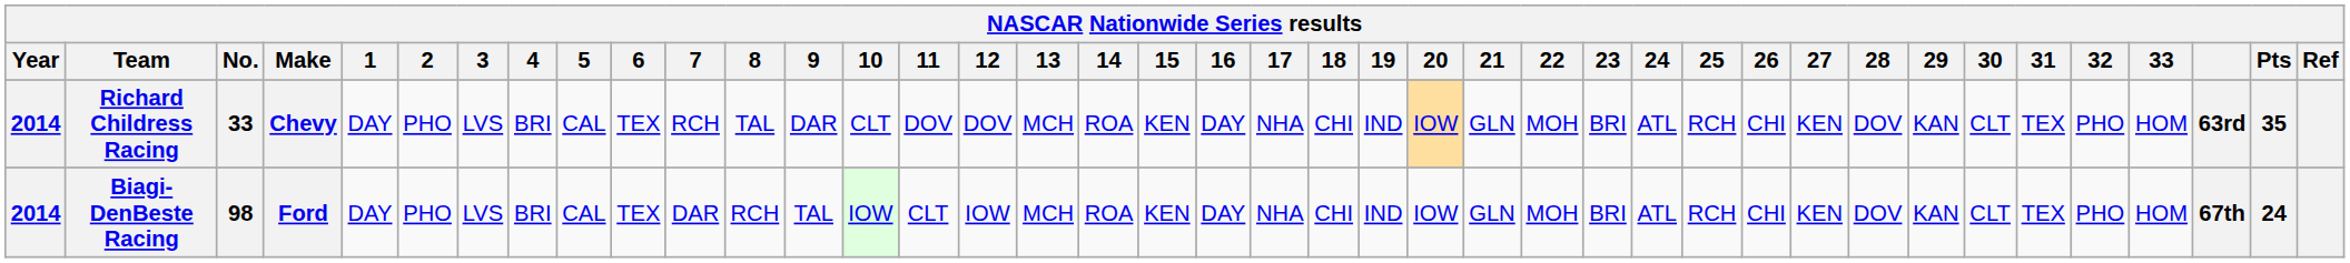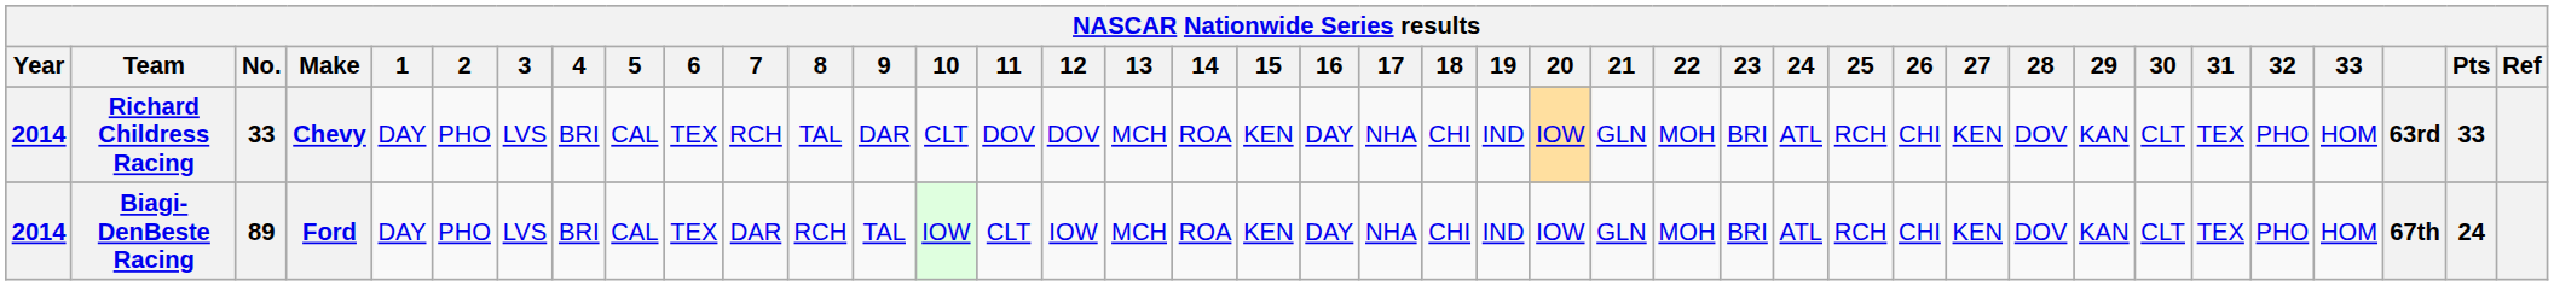 <table class="wikitable" style="text-align:center; font-size:75%">
 <tr>
 <th colspan=42><a href='#'>NASCAR</a> <a href='#'>Nationwide Series</a> results</th>
 </tr>
 <tr>
 <th>Year</th>
 <th>Team</th>
 <th>No.</th>
 <th>Make</th>
 <th>1</th>
 <th>2</th>
 <th>3</th>
 <th>4</th>
 <th>5</th>
 <th>6</th>
 <th>7</th>
 <th>8</th>
 <th>9</th>
 <th>10</th>
 <th>11</th>
 <th>12</th>
 <th>13</th>
 <th>14</th>
 <th>15</th>
 <th>16</th>
 <th>17</th>
 <th>18</th>
 <th>19</th>
 <th>20</th>
 <th>21</th>
 <th>22</th>
 <th>23</th>
 <th>24</th>
 <th>25</th>
 <th>26</th>
 <th>27</th>
 <th>28</th>
 <th>29</th>
 <th>30</th>
 <th>31</th>
 <th>32</th>
 <th>33</th>
 <th></th>
 <th>Pts</th>
 <th>Ref</th>
 </tr>
 <tr>
 <th><a href='#'>2014</a></th>
 <th><a href='#'>Richard Childress Racing</a></th>
 <th>33</th>
 <th><a href='#'>Chevy</a></th>
 <td><a href='#'>DAY</a></td>
 <td><a href='#'>PHO</a></td>
 <td><a href='#'>LVS</a></td>
 <td><a href='#'>BRI</a></td>
 <td><a href='#'>CAL</a></td>
 <td><a href='#'>TEX</a></td>
 <td><a href='#'>RCH</a></td>
 <td><a href='#'>TAL</a></td>
 <td><a href='#'>DAR</a></td>
 <td><a href='#'>CLT</a></td>
 <td><a href='#'>DOV</a></td>
 <td><a href='#'>DOV</a></td>
 <td><a href='#'>MCH</a></td>
 <td><a href='#'>ROA</a></td>
 <td><a href='#'>KEN</a></td>
 <td><a href='#'>DAY</a></td>
 <td><a href='#'>NHA</a></td>
 <td><a href='#'>CHI</a></td>
 <td><a href='#'>IND</a></td>
 <td style="background:#FFDF9F;"><a href='#'>IOW</a><br></td>
 <td><a href='#'>GLN</a></td>
 <td><a href='#'>MOH</a></td>
 <td><a href='#'>BRI</a></td>
 <td><a href='#'>ATL</a></td>
 <td><a href='#'>RCH</a></td>
 <td><a href='#'>CHI</a></td>
 <td><a href='#'>KEN</a></td>
 <td><a href='#'>DOV</a></td>
 <td><a href='#'>KAN</a></td>
 <td><a href='#'>CLT</a></td>
 <td><a href='#'>TEX</a></td>
 <td><a href='#'>PHO</a></td>
 <td><a href='#'>HOM</a></td>
 <th>63rd</th>
-<th>35</th>
+<th>33</th>
 <th></th>
 </tr>
 <tr>
 <th><a href='#'>2014</a></th>
 <th><a href='#'>Biagi-DenBeste Racing</a></th>
-<th>98</th>
+<th>89</th>
 <th><a href='#'>Ford</a></th>
 <td><a href='#'>DAY</a></td>
 <td><a href='#'>PHO</a></td>
 <td><a href='#'>LVS</a></td>
 <td><a href='#'>BRI</a></td>
 <td><a href='#'>CAL</a></td>
 <td><a href='#'>TEX</a></td>
 <td><a href='#'>DAR</a></td>
 <td><a href='#'>RCH</a></td>
 <td><a href='#'>TAL</a></td>
 <td style="background:#DFFFDF;"><a href='#'>IOW</a><br></td>
 <td><a href='#'>CLT</a></td>
 <td><a href='#'>IOW</a></td>
 <td><a href='#'>MCH</a></td>
 <td><a href='#'>ROA</a></td>
 <td><a href='#'>KEN</a></td>
 <td><a href='#'>DAY</a></td>
 <td><a href='#'>NHA</a></td>
 <td><a href='#'>CHI</a></td>
 <td><a href='#'>IND</a></td>
 <td><a href='#'>IOW</a></td>
 <td><a href='#'>GLN</a></td>
 <td><a href='#'>MOH</a></td>
 <td><a href='#'>BRI</a></td>
 <td><a href='#'>ATL</a></td>
 <td><a href='#'>RCH</a></td>
 <td><a href='#'>CHI</a></td>
 <td><a href='#'>KEN</a></td>
 <td><a href='#'>DOV</a></td>
 <td><a href='#'>KAN</a></td>
 <td><a href='#'>CLT</a></td>
 <td><a href='#'>TEX</a></td>
 <td><a href='#'>PHO</a></td>
 <td><a href='#'>HOM</a></td>
 <th>67th</th>
 <th>24</th>
 <th></th>
 </tr>
 </table>
